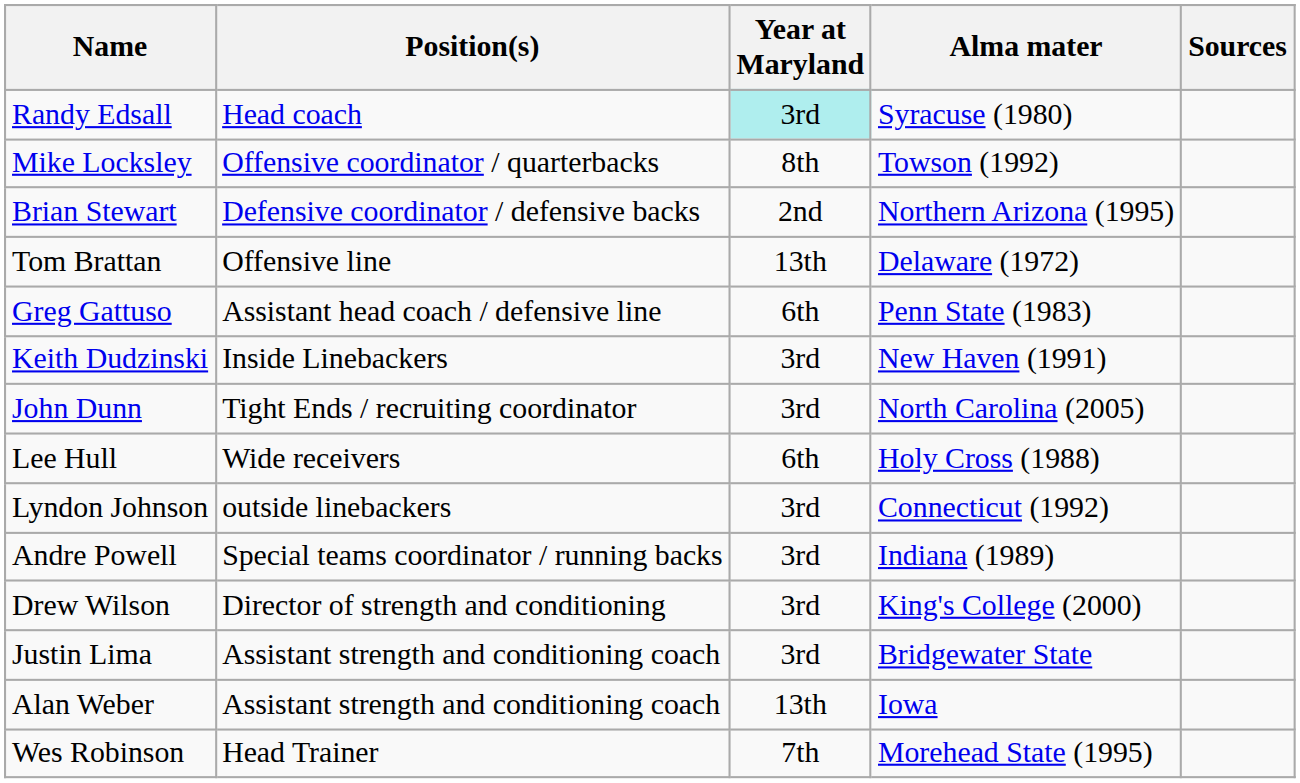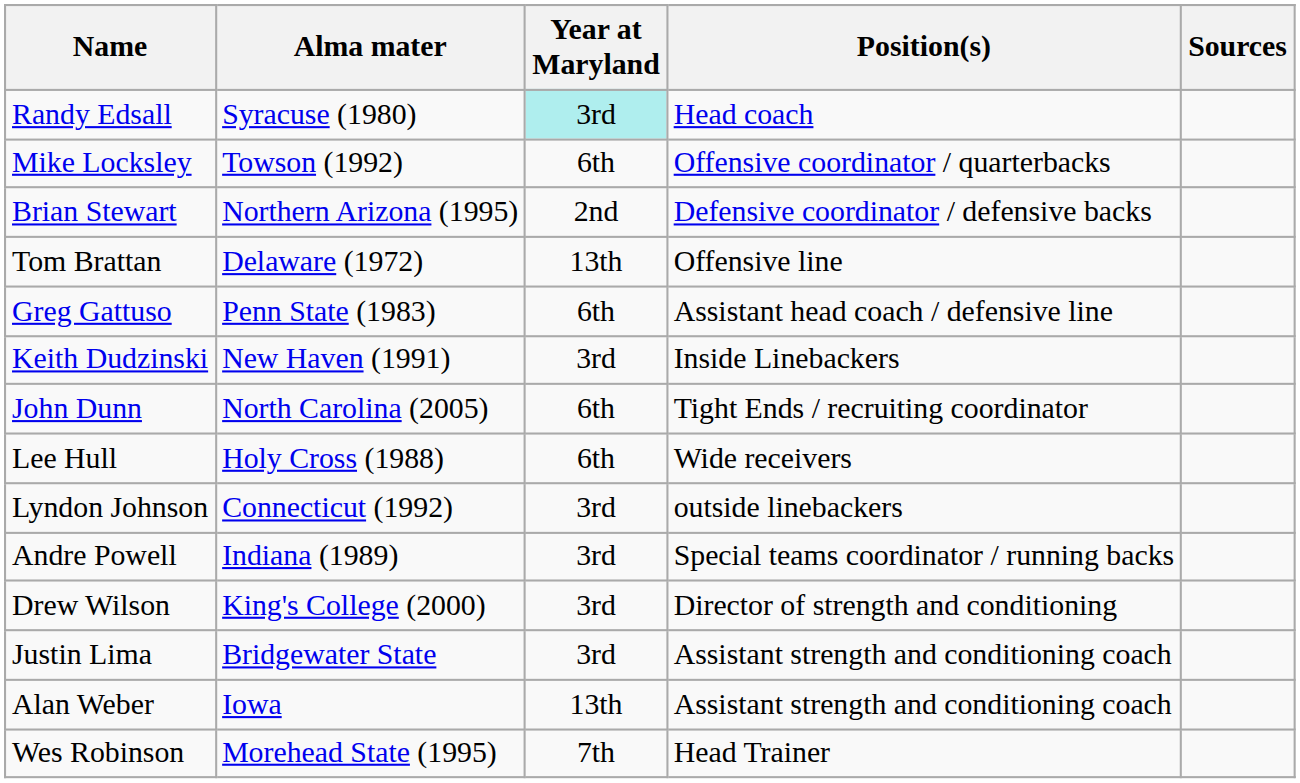 <table class="wikitable" border="1" style="font-size:90%;">
 <tr>
 <th>Name</th>
+<th>Alma mater</th>
+<th>Year at<br>Maryland</th>
 <th>Position(s)</th>
-<th>Year at<br>Maryland</th>
-<th>Alma mater</th>
 <th>Sources</th>
 </tr>
 <tr align="left">
 <td><a href='#'>Randy Edsall</a></td>
+<td><a href='#'>Syracuse</a> (1980)</td>
+<td - align="center" style="background: paleturquoise;">3rd</td>
 <td><a href='#'>Head coach</a></td>
-<td - align="center" style="background: paleturquoise;">3rd</td>
-<td><a href='#'>Syracuse</a> (1980)</td>
 <td - align="center"></td>
 </tr>
 <tr align="left">
 <td><a href='#'>Mike Locksley</a></td>
+<td><a href='#'>Towson</a> (1992)</td>
+<td - align="center">6th</td>
 <td><a href='#'>Offensive coordinator</a> / quarterbacks</td>
-<td - align="center">8th</td>
-<td><a href='#'>Towson</a> (1992)</td>
 <td - align="center"></td>
 </tr>
 <tr align="left">
 <td><a href='#'>Brian Stewart</a></td>
+<td><a href='#'>Northern Arizona</a> (1995)</td>
+<td - align="center">2nd</td>
 <td><a href='#'>Defensive coordinator</a> / defensive backs</td>
-<td - align="center">2nd</td>
-<td><a href='#'>Northern Arizona</a> (1995)</td>
 <td - align="center"></td>
 </tr>
 <tr align="left">
 <td>Tom Brattan</td>
+<td><a href='#'>Delaware</a> (1972)</td>
+<td - align="center">13th</td>
 <td>Offensive line</td>
-<td - align="center">13th</td>
-<td><a href='#'>Delaware</a> (1972)</td>
 <td - align="center"></td>
 </tr>
 <tr align="left" ||>
 <td><a href='#'>Greg Gattuso</a></td>
+<td><a href='#'>Penn State</a> (1983)</td>
+<td - align="center">6th</td>
 <td>Assistant head coach / defensive line</td>
-<td - align="center">6th</td>
-<td><a href='#'>Penn State</a> (1983)</td>
 <td - align="center"></td>
 </tr>
 <tr align="left">
 <td><a href='#'>Keith Dudzinski</a></td>
+<td><a href='#'>New Haven</a> (1991)</td>
+<td - align="center">3rd</td>
 <td>Inside Linebackers</td>
-<td - align="center">3rd</td>
-<td><a href='#'>New Haven</a> (1991)</td>
 <td - align="center"></td>
 </tr>
 <tr align="left">
 <td><a href='#'>John Dunn</a></td>
+<td><a href='#'>North Carolina</a> (2005)</td>
+<td - align="center">6th</td>
 <td>Tight Ends / recruiting coordinator</td>
-<td - align="center">3rd</td>
-<td><a href='#'>North Carolina</a> (2005)</td>
 <td - align="center"></td>
 </tr>
 <tr align="left">
 <td>Lee Hull</td>
+<td><a href='#'>Holy Cross</a> (1988)</td>
+<td - align="center">6th</td>
 <td>Wide receivers</td>
-<td - align="center">6th</td>
-<td><a href='#'>Holy Cross</a> (1988)</td>
 <td - align="center"></td>
 </tr>
 <tr align="left">
 <td>Lyndon Johnson</td>
+<td><a href='#'>Connecticut</a> (1992)</td>
+<td - align="center">3rd</td>
 <td>outside linebackers</td>
-<td - align="center">3rd</td>
-<td><a href='#'>Connecticut</a> (1992)</td>
 <td - align="center"></td>
 </tr>
 <tr align="left">
 <td>Andre Powell</td>
+<td><a href='#'>Indiana</a> (1989)</td>
+<td - align="center">3rd</td>
 <td>Special teams coordinator / running backs</td>
-<td - align="center">3rd</td>
-<td><a href='#'>Indiana</a> (1989)</td>
 <td - align="center"></td>
 </tr>
 <tr align="left">
 <td>Drew Wilson</td>
+<td><a href='#'>King's College</a> (2000)</td>
+<td - align="center">3rd</td>
 <td>Director of strength and conditioning</td>
-<td - align="center">3rd</td>
-<td><a href='#'>King's College</a> (2000)</td>
 <td - align="center"></td>
 </tr>
 <tr align="left">
 <td>Justin Lima</td>
+<td><a href='#'>Bridgewater State</a></td>
+<td - align="center">3rd</td>
 <td>Assistant strength and conditioning coach</td>
-<td - align="center">3rd</td>
-<td><a href='#'>Bridgewater State</a></td>
 <td - align="center"></td>
 </tr>
 <tr align="left">
 <td>Alan Weber</td>
+<td><a href='#'>Iowa</a></td>
+<td - align="center">13th</td>
 <td>Assistant strength and conditioning coach</td>
-<td - align="center">13th</td>
-<td><a href='#'>Iowa</a></td>
 <td - align="center"></td>
 </tr>
 <tr align="left">
 <td>Wes Robinson</td>
+<td><a href='#'>Morehead State</a> (1995)</td>
+<td - align="center">7th</td>
 <td>Head Trainer</td>
-<td - align="center">7th</td>
-<td><a href='#'>Morehead State</a> (1995)</td>
 <td - align="center"></td>
 </tr>
 </table>
